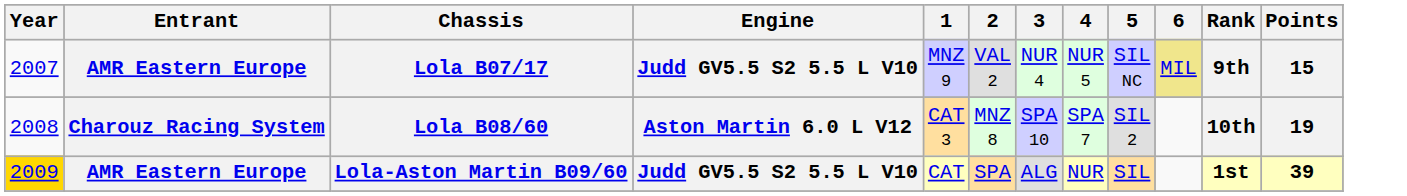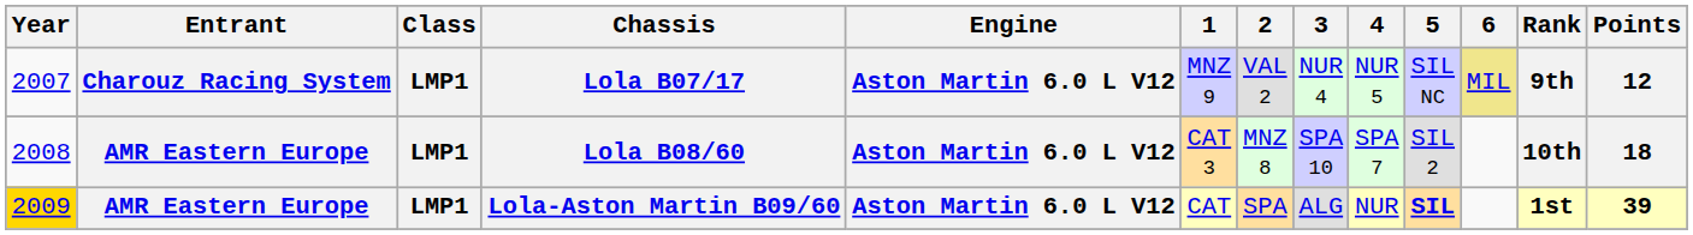 <table class="wikitable" style="text-align:center; font-size:90%">
 <tr>
 <th>Year</th>
 <th>Entrant</th>
+<th>Class</th>
 <th>Chassis</th>
 <th>Engine</th>
 <th>1</th>
 <th>2</th>
 <th>3</th>
 <th>4</th>
 <th>5</th>
 <th>6</th>
 <th>Rank</th>
 <th>Points</th>
 </tr>
 <tr>
 <td><a href='#'>2007</a></td>
-<th><a href='#'>AMR Eastern Europe</a></th>
+<th><a href='#'>Charouz Racing System</a></th>
+<th>LMP1</th>
 <th><a href='#'>Lola B07/17</a></th>
-<th><a href='#'>Judd</a> GV5.5 S2 5.5 L V10</th>
+<th><a href='#'>Aston Martin</a> 6.0 L V12</th>
 <td style="background:#CFCFFF;"><a href='#'>MNZ</a><br><small>9</small></td>
 <td style="background:#DFDFDF;"><a href='#'>VAL</a><br><small>2</small></td>
 <td style="background:#DFFFDF;"><a href='#'>NUR</a><br><small>4</small></td>
 <td style="background:#DFFFDF;"><a href='#'>NUR</a><br><small>5</small></td>
 <td style="background:#CFCFFF;"><a href='#'>SIL</a><br><small>NC</small></td>
 <td style="background: khaki;"><a href='#'>MIL</a></td>
 <th>9th</th>
-<th>15</th>
+<th>12</th>
 </tr>
 <tr>
 <td><a href='#'>2008</a></td>
-<th><a href='#'>Charouz Racing System</a></th>
+<th><a href='#'>AMR Eastern Europe</a></th>
+<th>LMP1</th>
 <th><a href='#'>Lola B08/60</a></th>
 <th><a href='#'>Aston Martin</a> 6.0 L V12</th>
 <td style="background:#FFDF9F;"><a href='#'>CAT</a><br><small>3</small></td>
 <td style="background:#DFFFDF;"><a href='#'>MNZ</a><br><small>8</small></td>
 <td style="background:#CFCFFF;"><a href='#'>SPA</a><br><small>10</small></td>
 <td style="background:#DFFFDF;"><a href='#'>SPA</a><br><small>7</small></td>
 <td style="background:#DFDFDF;"><a href='#'>SIL</a><br><small>2</small></td>
 <td></td>
 <th>10th</th>
-<th>19</th>
+<th>18</th>
 </tr>
 <tr>
 <td style="background: gold;"><a href='#'>2009</a></td>
 <th><a href='#'>AMR Eastern Europe</a></th>
+<th>LMP1</th>
 <th><a href='#'>Lola-Aston Martin B09/60</a></th>
-<th><a href='#'>Judd</a> GV5.5 S2 5.5 L V10</th>
+<th><a href='#'>Aston Martin</a> 6.0 L V12</th>
 <td style="background:#FFFFBF;"><a href='#'>CAT</a><br></td>
 <td style="background:#FFDF9F;"><a href='#'>SPA</a><br></td>
 <td style="background:#DFDFDF;"><a href='#'>ALG</a><br></td>
 <td style="background:#FFFFBF;"><a href='#'>NUR</a><br></td>
-<td style="background:#FFDF9F;"><a href='#'>SIL</a><br></td>
+<td style="background:#FFDF9F;"><strong><a href='#'>SIL</a><br></strong></td>
 <td></td>
 <th style="background:#FFFFBF;">1st</th>
 <th style="background:#FFFFBF;">39</th>
 </tr>
 </table>
